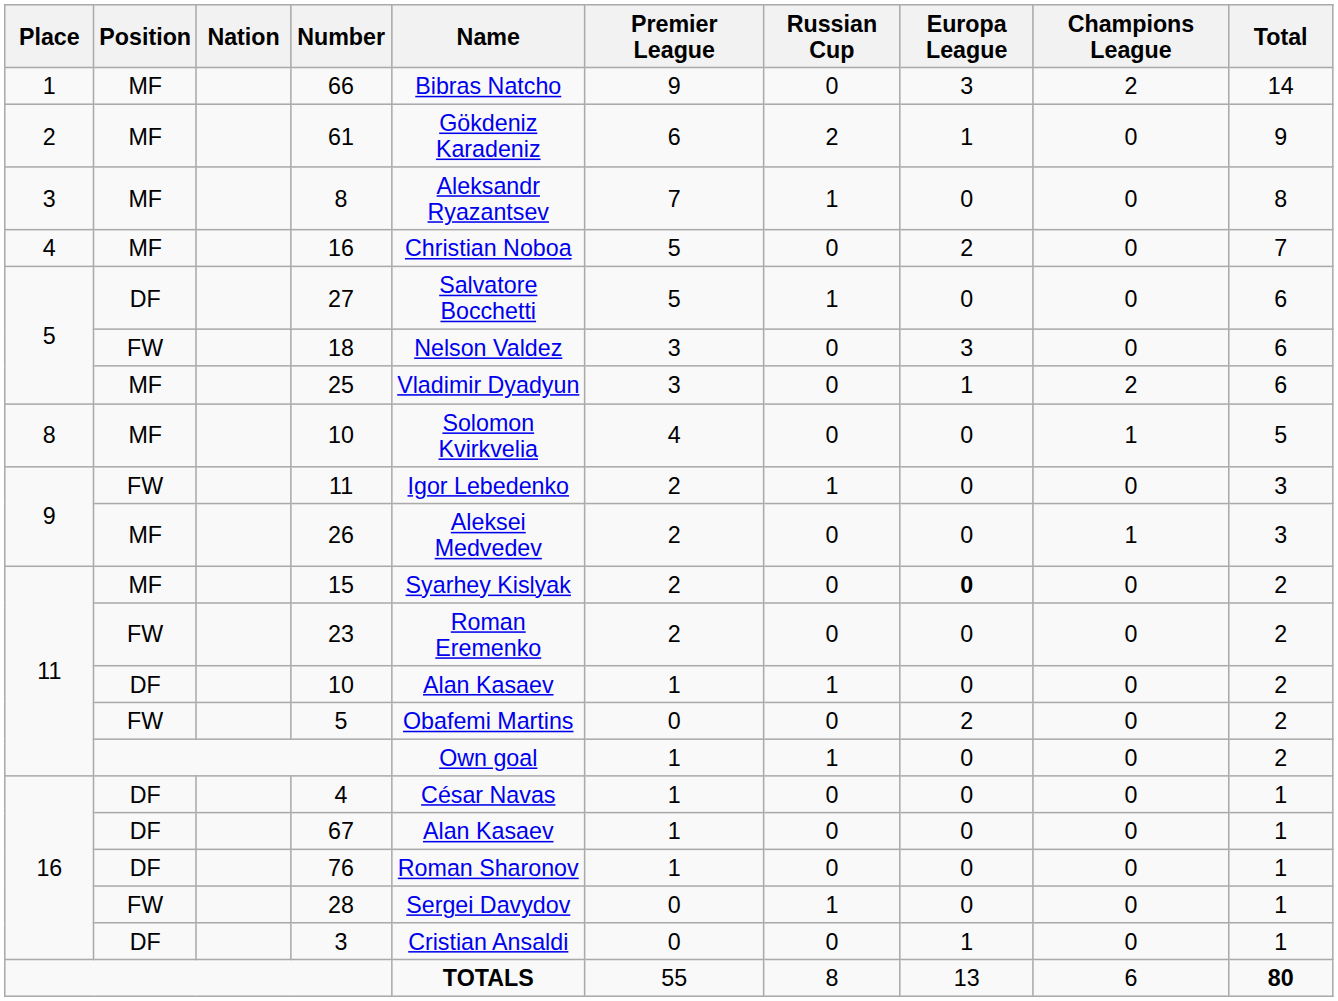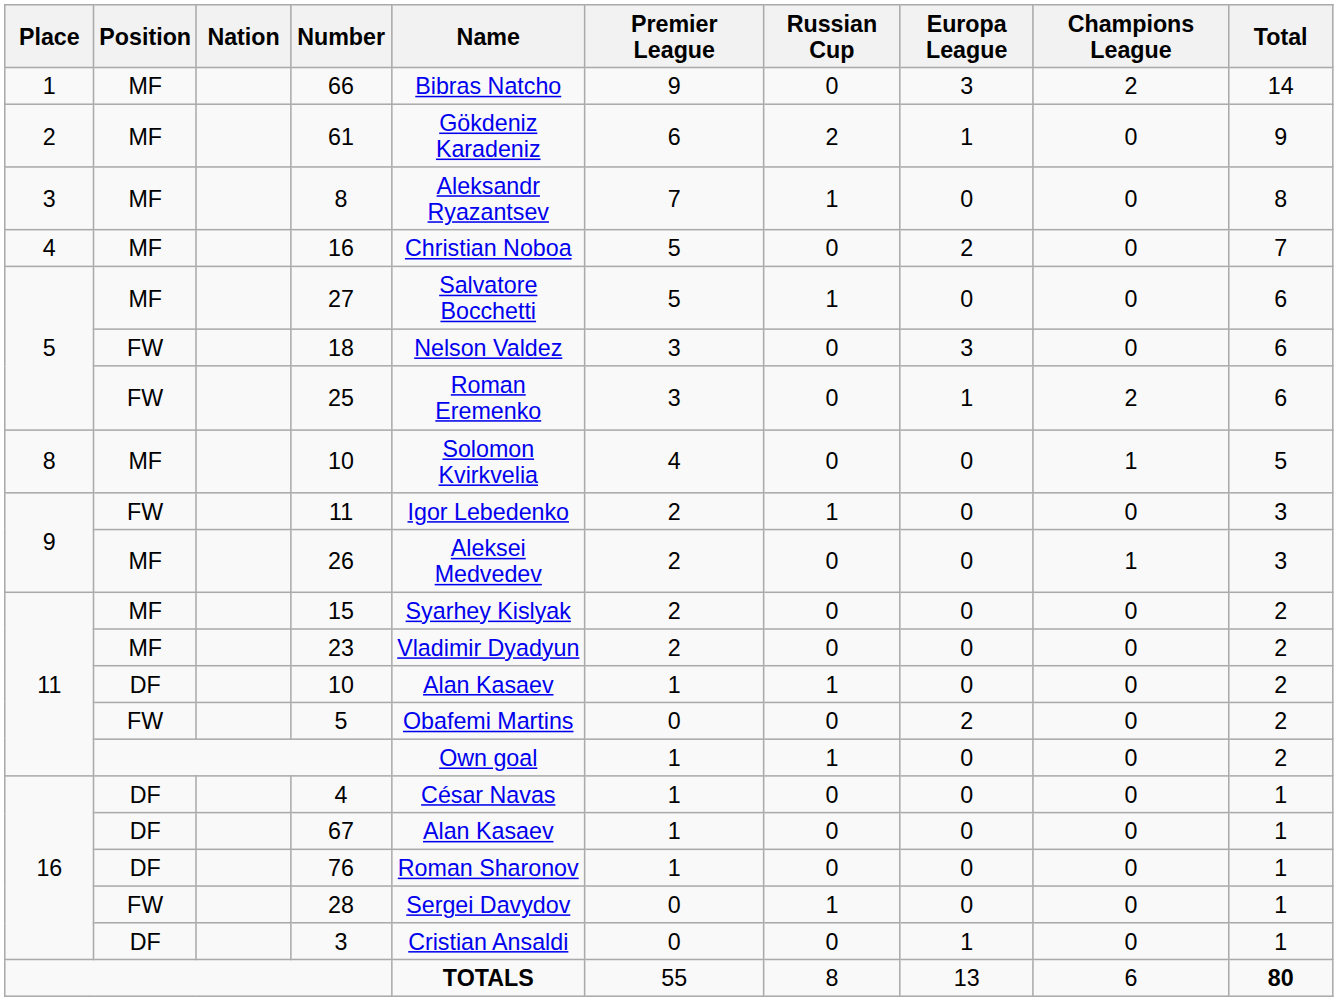 <table class="wikitable" style="font-size: 95%; text-align: center;">
 <tr>
 <th width=60>Place</th>
 <th width=60>Position</th>
 <th width=60>Nation</th>
 <th width=60>Number</th>
 <th width=150>Name</th>
 <th width=150>Premier League</th>
 <th width=100>Russian Cup</th>
 <th width=100>Europa League</th>
 <th width=150>Champions League</th>
 <th width=80>Total</th>
 </tr>
 <tr>
 <td>1</td>
 <td>MF</td>
 <td></td>
 <td>66</td>
 <td><a href='#'>Bibras Natcho</a></td>
 <td>9</td>
 <td>0</td>
 <td>3</td>
 <td>2</td>
 <td>14</td>
 </tr>
 <tr>
 <td>2</td>
 <td>MF</td>
 <td></td>
 <td>61</td>
 <td><a href='#'>Gökdeniz Karadeniz</a></td>
 <td>6</td>
 <td>2</td>
 <td>1</td>
 <td>0</td>
 <td>9</td>
 </tr>
 <tr>
 <td>3</td>
 <td>MF</td>
 <td></td>
 <td>8</td>
 <td><a href='#'>Aleksandr Ryazantsev</a></td>
 <td>7</td>
 <td>1</td>
 <td>0</td>
 <td>0</td>
 <td>8</td>
 </tr>
 <tr>
 <td>4</td>
 <td>MF</td>
 <td></td>
 <td>16</td>
 <td><a href='#'>Christian Noboa</a></td>
 <td>5</td>
 <td>0</td>
 <td>2</td>
 <td>0</td>
 <td>7</td>
 </tr>
 <tr>
 <td rowspan="3">5</td>
-<td>DF</td>
+<td>MF</td>
 <td></td>
 <td>27</td>
 <td><a href='#'>Salvatore Bocchetti</a></td>
 <td>5</td>
 <td>1</td>
 <td>0</td>
 <td>0</td>
 <td>6</td>
 </tr>
 <tr>
 <td>FW</td>
 <td></td>
 <td>18</td>
 <td><a href='#'>Nelson Valdez</a></td>
 <td>3</td>
 <td>0</td>
 <td>3</td>
 <td>0</td>
 <td>6</td>
 </tr>
 <tr>
-<td>MF</td>
+<td>FW</td>
 <td></td>
 <td>25</td>
-<td><a href='#'>Vladimir Dyadyun</a></td>
+<td><a href='#'>Roman Eremenko</a></td>
 <td>3</td>
 <td>0</td>
 <td>1</td>
 <td>2</td>
 <td>6</td>
 </tr>
 <tr>
 <td>8</td>
 <td>MF</td>
 <td></td>
 <td>10</td>
 <td><a href='#'>Solomon Kvirkvelia</a></td>
 <td>4</td>
 <td>0</td>
 <td>0</td>
 <td>1</td>
 <td>5</td>
 </tr>
 <tr>
 <td rowspan="2">9</td>
 <td>FW</td>
 <td></td>
 <td>11</td>
 <td><a href='#'>Igor Lebedenko</a></td>
 <td>2</td>
 <td>1</td>
 <td>0</td>
 <td>0</td>
 <td>3</td>
 </tr>
 <tr>
 <td>MF</td>
 <td></td>
 <td>26</td>
 <td><a href='#'>Aleksei Medvedev</a></td>
 <td>2</td>
 <td>0</td>
 <td>0</td>
 <td>1</td>
 <td>3</td>
 </tr>
 <tr>
 <td rowspan="5">11</td>
 <td>MF</td>
 <td></td>
 <td>15</td>
 <td><a href='#'>Syarhey Kislyak</a></td>
 <td>2</td>
 <td>0</td>
-<td><strong>0</strong></td>
+<td>0</td>
 <td>0</td>
 <td>2</td>
 </tr>
 <tr>
-<td>FW</td>
+<td>MF</td>
 <td></td>
 <td>23</td>
-<td><a href='#'>Roman Eremenko</a></td>
+<td><a href='#'>Vladimir Dyadyun</a></td>
 <td>2</td>
 <td>0</td>
 <td>0</td>
 <td>0</td>
 <td>2</td>
 </tr>
 <tr>
 <td>DF</td>
 <td></td>
 <td>10</td>
 <td><a href='#'>Alan Kasaev</a></td>
 <td>1</td>
 <td>1</td>
 <td>0</td>
 <td>0</td>
 <td>2</td>
 </tr>
 <tr>
 <td>FW</td>
 <td></td>
 <td>5</td>
 <td><a href='#'>Obafemi Martins</a></td>
 <td>0</td>
 <td>0</td>
 <td>2</td>
 <td>0</td>
 <td>2</td>
 </tr>
 <tr>
 <td colspan="3"></td>
 <td><a href='#'>Own goal</a></td>
 <td>1</td>
 <td>1</td>
 <td>0</td>
 <td>0</td>
 <td>2</td>
 </tr>
 <tr>
 <td rowspan="5">16</td>
 <td>DF</td>
 <td></td>
 <td>4</td>
 <td><a href='#'>César Navas</a></td>
 <td>1</td>
 <td>0</td>
 <td>0</td>
 <td>0</td>
 <td>1</td>
 </tr>
 <tr>
 <td>DF</td>
 <td></td>
 <td>67</td>
 <td><a href='#'>Alan Kasaev</a></td>
 <td>1</td>
 <td>0</td>
 <td>0</td>
 <td>0</td>
 <td>1</td>
 </tr>
 <tr>
 <td>DF</td>
 <td></td>
 <td>76</td>
 <td><a href='#'>Roman Sharonov</a></td>
 <td>1</td>
 <td>0</td>
 <td>0</td>
 <td>0</td>
 <td>1</td>
 </tr>
 <tr>
 <td>FW</td>
 <td></td>
 <td>28</td>
 <td><a href='#'>Sergei Davydov</a></td>
 <td>0</td>
 <td>1</td>
 <td>0</td>
 <td>0</td>
 <td>1</td>
 </tr>
 <tr>
 <td>DF</td>
 <td></td>
 <td>3</td>
 <td><a href='#'>Cristian Ansaldi</a></td>
 <td>0</td>
 <td>0</td>
 <td>1</td>
 <td>0</td>
 <td>1</td>
 </tr>
 <tr>
 <td colspan="4"></td>
 <td><strong>TOTALS</strong></td>
 <td>55</td>
 <td>8</td>
 <td>13</td>
 <td>6</td>
 <td><strong>80</strong></td>
 </tr>
 </table>
